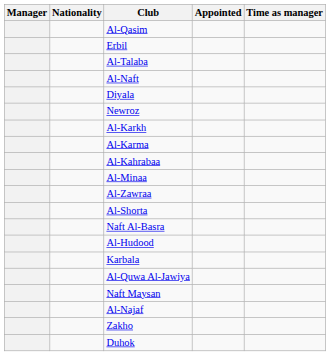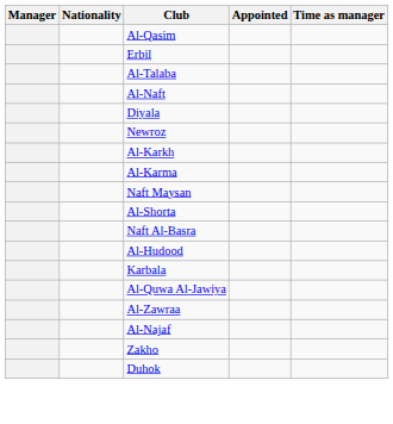 <table class="wikitable sortable plainrowheaders">
 <tr>
 <th scope="col">Manager</th>
 <th scope="col">Nationality</th>
 <th scope="col">Club</th>
 <th scope="col">Appointed</th>
 <th scope="col">Time as manager</th>
 </tr>
 <tr>
 <th scope="row"></th>
 <td></td>
 <td><a href='#'>Al-Qasim</a></td>
 <td></td>
 <td></td>
 </tr>
 <tr>
 <th scope="row"></th>
 <td></td>
 <td><a href='#'>Erbil</a></td>
 <td></td>
 <td></td>
 </tr>
 <tr>
 <th scope="row"></th>
 <td></td>
 <td><a href='#'>Al-Talaba</a></td>
 <td></td>
 <td></td>
 </tr>
 <tr>
 <th scope="row"></th>
 <td></td>
 <td><a href='#'>Al-Naft</a></td>
 <td></td>
 <td></td>
 </tr>
 <tr>
 <th scope="row"></th>
 <td></td>
 <td><a href='#'>Diyala</a></td>
 <td></td>
 <td></td>
 </tr>
 <tr>
 <th scope="row"></th>
 <td></td>
 <td><a href='#'>Newroz</a></td>
 <td></td>
 <td></td>
 </tr>
 <tr>
 <th scope="row"></th>
 <td></td>
 <td><a href='#'>Al-Karkh</a></td>
 <td></td>
 <td></td>
 </tr>
 <tr>
 <th scope="row"></th>
 <td></td>
 <td><a href='#'>Al-Karma</a></td>
 <td></td>
 <td></td>
 </tr>
 <tr>
 <th scope="row"></th>
 <td></td>
-<td><a href='#'>Al-Kahrabaa</a></td>
-<td></td>
-<td></td>
-</tr>
-<tr>
-<th scope="row"></th>
-<td></td>
-<td><a href='#'>Al-Minaa</a></td>
-<td></td>
-<td></td>
-</tr>
-<tr>
-<th scope="row"></th>
-<td></td>
-<td><a href='#'>Al-Zawraa</a></td>
+<td><a href='#'>Naft Maysan</a></td>
 <td></td>
 <td></td>
 </tr>
 <tr>
 <th scope="row"></th>
 <td></td>
 <td><a href='#'>Al-Shorta</a></td>
 <td></td>
 <td></td>
 </tr>
 <tr>
 <th scope="row"></th>
 <td></td>
 <td><a href='#'>Naft Al-Basra</a></td>
 <td></td>
 <td></td>
 </tr>
 <tr>
 <th scope="row"></th>
 <td></td>
 <td><a href='#'>Al-Hudood</a></td>
 <td></td>
 <td></td>
 </tr>
 <tr>
 <th scope="row"></th>
 <td></td>
 <td><a href='#'>Karbala</a></td>
 <td></td>
 <td></td>
 </tr>
 <tr>
 <th scope="row"></th>
 <td></td>
 <td><a href='#'>Al-Quwa Al-Jawiya</a></td>
 <td></td>
 <td></td>
 </tr>
 <tr>
 <th scope="row"></th>
 <td></td>
-<td><a href='#'>Naft Maysan</a></td>
+<td><a href='#'>Al-Zawraa</a></td>
 <td></td>
 <td></td>
 </tr>
 <tr>
 <th scope="row"></th>
 <td></td>
 <td><a href='#'>Al-Najaf</a></td>
 <td></td>
 <td></td>
 </tr>
 <tr>
 <th scope="row"></th>
 <td></td>
 <td><a href='#'>Zakho</a></td>
 <td></td>
 <td></td>
 </tr>
 <tr>
 <th scope="row"></th>
 <td></td>
 <td><a href='#'>Duhok</a></td>
 <td></td>
 <td></td>
 </tr>
 </table>
